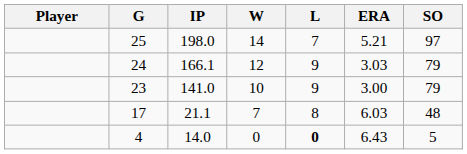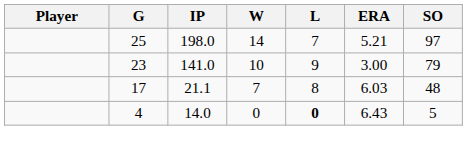 <table class="wikitable sortable">
 <tr>
 <th bgcolor="#DDDDFF" width="16%">Player</th>
 <th bgcolor="#DDDDFF" width="9%">G</th>
 <th bgcolor="#DDDDFF" width="9%">IP</th>
 <th bgcolor="#DDDDFF" width="9%">W</th>
 <th bgcolor="#DDDDFF" width="9%">L</th>
 <th bgcolor="#DDDDFF" width="9%">ERA</th>
 <th bgcolor="#DDDDFF" width="9%">SO</th>
 </tr>
 <tr align="center">
 <td></td>
 <td>25</td>
 <td>198.0</td>
 <td>14</td>
 <td>7</td>
 <td>5.21</td>
 <td>97</td>
-</tr>
-<tr align="center">
-<td></td>
-<td>24</td>
-<td>166.1</td>
-<td>12</td>
-<td>9</td>
-<td>3.03</td>
-<td>79</td>
 </tr>
 <tr align="center">
 <td></td>
 <td>23</td>
 <td>141.0</td>
 <td>10</td>
 <td>9</td>
 <td>3.00</td>
 <td>79</td>
 </tr>
 <tr align="center">
 <td></td>
 <td>17</td>
 <td>21.1</td>
 <td>7</td>
 <td>8</td>
 <td>6.03</td>
 <td>48</td>
 </tr>
 <tr align="center">
 <td></td>
 <td>4</td>
 <td>14.0</td>
 <td>0</td>
 <td><strong>0</strong></td>
 <td>6.43</td>
 <td>5</td>
 </tr>
 </table>
